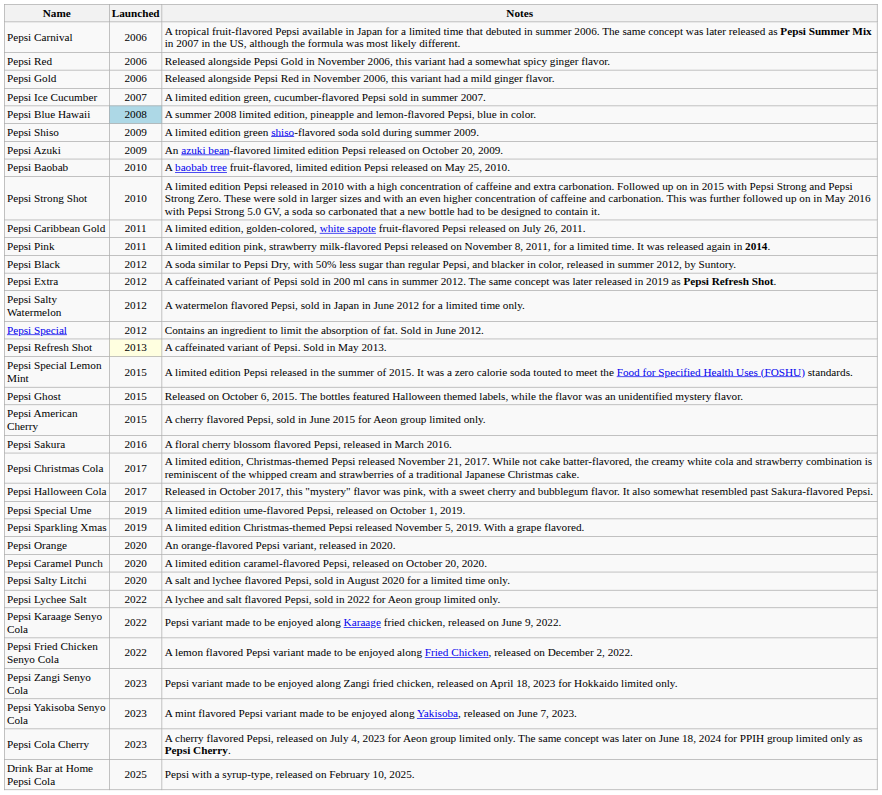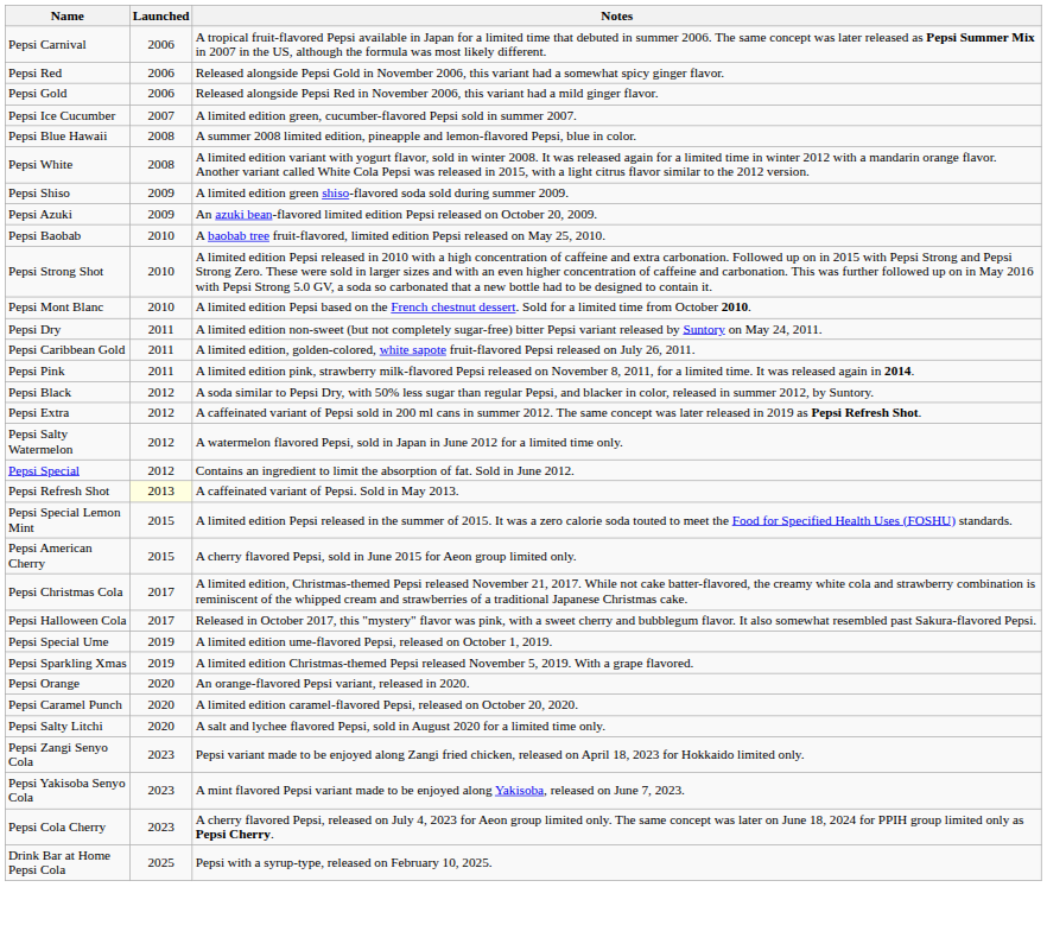 <table class="wikitable">
 <tr>
 <th width=12%>Name</th>
 <th>Launched</th>
 <th>Notes</th>
 </tr>
 <tr>
 <td>Pepsi Carnival</td>
 <td style="text-align:center;">2006</td>
 <td>A tropical fruit-flavored Pepsi available in Japan for a limited time that debuted in summer 2006. The same concept was later released as <strong>Pepsi Summer Mix</strong> in 2007 in the US, although the formula was most likely different.</td>
 </tr>
 <tr>
 <td>Pepsi Red</td>
 <td style="text-align:center;">2006</td>
 <td>Released alongside Pepsi Gold in November 2006, this variant had a somewhat spicy ginger flavor.</td>
 </tr>
 <tr>
 <td>Pepsi Gold</td>
 <td style="text-align:center;">2006</td>
 <td>Released alongside Pepsi Red in November 2006, this variant had a mild ginger flavor.</td>
 </tr>
 <tr>
 <td>Pepsi Ice Cucumber</td>
 <td style="text-align:center;">2007</td>
 <td>A limited edition green, cucumber-flavored Pepsi sold in summer 2007.</td>
 </tr>
 <tr>
 <td>Pepsi Blue Hawaii</td>
-<td style="background: lightblue; text-align:center;">2008</td>
+<td style="text-align:center;">2008</td>
 <td>A summer 2008 limited edition, pineapple and lemon-flavored Pepsi, blue in color.</td>
+</tr>
+<tr>
+<td>Pepsi White</td>
+<td style="text-align:center;">2008</td>
+<td>A limited edition variant with yogurt flavor, sold in winter 2008. It was released again for a limited time in winter 2012 with a mandarin orange flavor. Another variant called White Cola Pepsi was released in 2015, with a light citrus flavor similar to the 2012 version.</td>
 </tr>
 <tr>
 <td>Pepsi Shiso</td>
 <td style="text-align:center;">2009</td>
 <td>A limited edition green <a href='#'>shiso</a>-flavored soda sold during summer 2009.</td>
 </tr>
 <tr>
 <td>Pepsi Azuki</td>
 <td style="text-align:center;">2009</td>
 <td>An <a href='#'>azuki bean</a>-flavored limited edition Pepsi released on October 20, 2009.</td>
 </tr>
 <tr>
 <td>Pepsi Baobab</td>
 <td style="text-align:center;">2010</td>
 <td>A <a href='#'>baobab tree</a> fruit-flavored, limited edition Pepsi released on May 25, 2010.</td>
 </tr>
 <tr>
 <td>Pepsi Strong Shot</td>
 <td style="text-align:center;">2010</td>
 <td>A limited edition Pepsi released in 2010 with a high concentration of caffeine and extra carbonation. Followed up on in 2015 with Pepsi Strong and Pepsi Strong Zero. These were sold in larger sizes and with an even higher concentration of caffeine and carbonation. This was further followed up on in May 2016 with Pepsi Strong 5.0 GV, a soda so carbonated that a new bottle had to be designed to contain it.</td>
+</tr>
+<tr>
+<td>Pepsi Mont Blanc</td>
+<td style="text-align:center;">2010</td>
+<td>A limited edition Pepsi based on the <a href='#'>French chestnut dessert</a>. Sold for a limited time from October <strong>2010</strong>.</td>
+</tr>
+<tr>
+<td>Pepsi Dry</td>
+<td style="text-align:center;">2011</td>
+<td>A limited edition non-sweet (but not completely sugar-free) bitter Pepsi variant released by <a href='#'>Suntory</a> on May 24, 2011.</td>
 </tr>
 <tr>
 <td>Pepsi Caribbean Gold</td>
 <td style="text-align:center;">2011</td>
 <td>A limited edition, golden-colored, <a href='#'>white sapote</a> fruit-flavored Pepsi released on July 26, 2011.</td>
 </tr>
 <tr>
 <td>Pepsi Pink</td>
 <td style="text-align:center;">2011</td>
 <td>A limited edition pink, strawberry milk-flavored Pepsi released on November 8, 2011, for a limited time. It was released again in <strong>2014</strong>.</td>
 </tr>
 <tr>
 <td>Pepsi Black</td>
 <td style="text-align:center;">2012</td>
 <td>A soda similar to Pepsi Dry, with 50% less sugar than regular Pepsi, and blacker in color, released in summer 2012, by Suntory.</td>
 </tr>
 <tr>
 <td>Pepsi Extra</td>
 <td style="text-align:center;">2012</td>
 <td>A caffeinated variant of Pepsi sold in 200 ml cans in summer 2012. The same concept was later released in 2019 as <strong>Pepsi Refresh Shot</strong>.</td>
 </tr>
 <tr>
 <td>Pepsi Salty Watermelon</td>
 <td style="text-align:center;">2012</td>
 <td>A watermelon flavored Pepsi, sold in Japan in June 2012 for a limited time only.</td>
 </tr>
 <tr>
 <td><a href='#'>Pepsi Special</a></td>
 <td style="text-align:center;">2012</td>
 <td>Contains an ingredient to limit the absorption of fat. Sold in June 2012.</td>
 </tr>
 <tr>
 <td>Pepsi Refresh Shot</td>
 <td style="background: lightyellow; text-align:center;">2013</td>
 <td>A caffeinated variant of Pepsi. Sold in May 2013.</td>
 </tr>
 <tr>
 <td>Pepsi Special Lemon Mint</td>
 <td style="text-align:center;">2015</td>
 <td>A limited edition Pepsi released in the summer of 2015. It was a zero calorie soda touted to meet the <a href='#'>Food for Specified Health Uses (FOSHU)</a> standards.</td>
 </tr>
 <tr>
-<td>Pepsi Ghost</td>
-<td style="text-align:center;">2015</td>
-<td>Released on October 6, 2015. The bottles featured Halloween themed labels, while the flavor was an unidentified mystery flavor.</td>
-</tr>
-<tr>
 <td>Pepsi American Cherry</td>
 <td style="text-align:center;">2015</td>
 <td>A cherry flavored Pepsi, sold in June 2015 for Aeon group limited only.</td>
-</tr>
-<tr>
-<td>Pepsi Sakura</td>
-<td style="text-align:center;">2016</td>
-<td>A floral cherry blossom flavored Pepsi, released in March 2016.</td>
 </tr>
 <tr>
 <td>Pepsi Christmas Cola</td>
 <td style="text-align:center;">2017</td>
 <td>A limited edition, Christmas-themed Pepsi released November 21, 2017. While not cake batter-flavored, the creamy white cola and strawberry combination is reminiscent of the whipped cream and strawberries of a traditional Japanese Christmas cake.</td>
 </tr>
 <tr>
 <td>Pepsi Halloween Cola</td>
 <td style="text-align:center;">2017</td>
 <td>Released in October 2017, this "mystery" flavor was pink, with a sweet cherry and bubblegum flavor. It also somewhat resembled past Sakura-flavored Pepsi.</td>
 </tr>
 <tr>
 <td>Pepsi Special Ume</td>
 <td style="text-align:center;">2019</td>
 <td>A limited edition ume-flavored Pepsi, released on October 1, 2019.</td>
 </tr>
 <tr>
 <td>Pepsi Sparkling Xmas</td>
 <td style="text-align:center;">2019</td>
 <td>A limited edition Christmas-themed Pepsi released November 5, 2019. With a grape flavored.</td>
 </tr>
 <tr>
 <td>Pepsi Orange</td>
 <td style="text-align:center;">2020</td>
 <td>An orange-flavored Pepsi variant, released in 2020.</td>
 </tr>
 <tr>
 <td>Pepsi Caramel Punch</td>
 <td style="text-align:center;">2020</td>
 <td>A limited edition caramel-flavored Pepsi, released on October 20, 2020.</td>
 </tr>
 <tr>
 <td>Pepsi Salty Litchi</td>
 <td style="text-align:center;">2020</td>
 <td>A salt and lychee flavored Pepsi, sold in August 2020 for a limited time only.</td>
 </tr>
 <tr>
-<td>Pepsi Lychee Salt</td>
-<td style="text-align:center;">2022</td>
-<td>A lychee and salt flavored Pepsi, sold in 2022 for Aeon group limited only.</td>
-</tr>
-<tr>
-<td>Pepsi Karaage Senyo Cola</td>
-<td style="text-align:center;">2022</td>
-<td>Pepsi variant made to be enjoyed along <a href='#'>Karaage</a> fried chicken, released on June 9, 2022.</td>
-</tr>
-<tr>
-<td>Pepsi Fried Chicken Senyo Cola</td>
-<td style="text-align:center;">2022</td>
-<td>A lemon flavored Pepsi variant made to be enjoyed along <a href='#'>Fried Chicken</a>, released on December 2, 2022.</td>
-</tr>
-<tr>
 <td>Pepsi Zangi Senyo Cola</td>
 <td style="text-align:center;">2023</td>
 <td>Pepsi variant made to be enjoyed along Zangi fried chicken, released on April 18, 2023 for Hokkaido limited only.</td>
 </tr>
 <tr>
 <td>Pepsi Yakisoba Senyo Cola</td>
 <td style="text-align:center;">2023</td>
 <td>A mint flavored Pepsi variant made to be enjoyed along <a href='#'>Yakisoba</a>, released on June 7, 2023.</td>
 </tr>
 <tr>
 <td>Pepsi Cola Cherry</td>
 <td style="text-align:center;">2023</td>
 <td>A cherry flavored Pepsi, released on July 4, 2023 for Aeon group limited only. The same concept was later on June 18, 2024 for PPIH group limited only as <strong>Pepsi Cherry</strong>.</td>
 </tr>
 <tr>
 <td>Drink Bar at Home Pepsi Cola</td>
 <td style="text-align:center;">2025</td>
 <td>Pepsi with a syrup-type, released on February 10, 2025.</td>
 </tr>
 </table>
